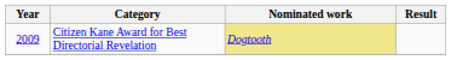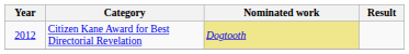 <table class=wikitable>
 <tr>
 <th scope="col" style="width:5em;">Year</th>
 <th scope="col" style="width:26em;">Category</th>
 <th scope="col" style="width:25em;">Nominated work</th>
 <th scope="col" style="width:5em;">Result</th>
 </tr>
 <tr>
-<td style="text-align:center;"><a href='#'>2009</a></td>
+<td style="text-align:center;"><a href='#'>2012</a></td>
 <td><a href='#'>Citizen Kane Award for Best Directorial Revelation</a></td>
 <td style="background: khaki;"><em><a href='#'>Dogtooth</a></em></td>
 <td></td>
 </tr>
 <tr>
 </tr>
 </table>
